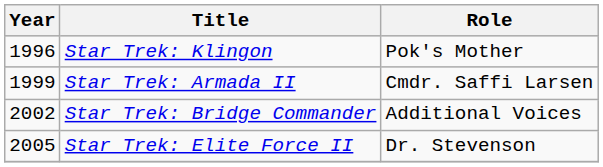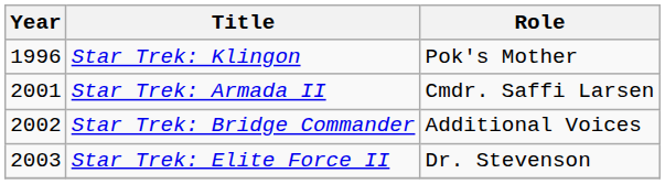 <table class="wikitable sortable">
 <tr>
 <th>Year</th>
 <th>Title</th>
 <th>Role</th>
 </tr>
 <tr>
 <td>1996</td>
 <td><em><a href='#'>Star Trek: Klingon</a></em></td>
 <td>Pok's Mother</td>
 </tr>
 <tr>
-<td>1999</td>
+<td>2001</td>
 <td><em><a href='#'>Star Trek: Armada II</a></em></td>
 <td>Cmdr. Saffi Larsen</td>
 </tr>
 <tr>
 <td>2002</td>
 <td><em><a href='#'>Star Trek: Bridge Commander</a></em></td>
 <td>Additional Voices</td>
 </tr>
 <tr>
-<td>2005</td>
+<td>2003</td>
 <td><em><a href='#'>Star Trek: Elite Force II</a></em></td>
 <td>Dr. Stevenson</td>
 </tr>
 <tr>
 </tr>
 </table>
